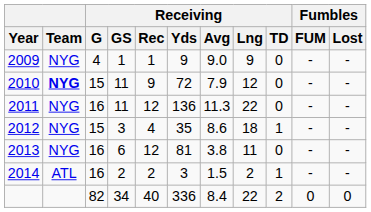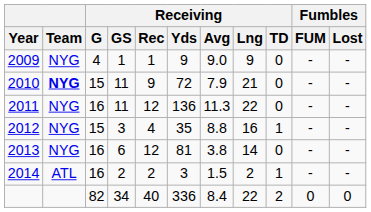 <table class="wikitable">
 <tr>
 <th colspan="2"></th>
 <th colspan="7">Receiving</th>
 <th colspan="2">Fumbles</th>
 </tr>
 <tr>
 <th>Year</th>
 <th>Team</th>
 <th>G</th>
 <th>GS</th>
 <th>Rec</th>
 <th>Yds</th>
 <th>Avg</th>
 <th>Lng</th>
 <th>TD</th>
 <th>FUM</th>
 <th>Lost</th>
 </tr>
 <tr style="text-align:center;">
 <td><a href='#'>2009</a></td>
 <td><a href='#'>NYG</a></td>
 <td>4</td>
 <td>1</td>
 <td>1</td>
 <td>9</td>
 <td>9.0</td>
 <td>9</td>
 <td>0</td>
 <td>-</td>
 <td>-</td>
 </tr>
 <tr style="text-align:center;">
 <td><a href='#'>2010</a></td>
 <td><strong><a href='#'>NYG</a></strong></td>
 <td>15</td>
 <td>11</td>
 <td>9</td>
 <td>72</td>
 <td>7.9</td>
-<td>12</td>
+<td>21</td>
 <td>0</td>
 <td>-</td>
 <td>-</td>
 </tr>
 <tr style="text-align:center;">
 <td><a href='#'>2011</a></td>
 <td><a href='#'>NYG</a></td>
 <td>16</td>
 <td>11</td>
 <td>12</td>
 <td>136</td>
 <td>11.3</td>
 <td>22</td>
 <td>0</td>
 <td>-</td>
 <td>-</td>
 </tr>
 <tr style="text-align:center;">
 <td><a href='#'>2012</a></td>
 <td><a href='#'>NYG</a></td>
 <td>15</td>
 <td>3</td>
 <td>4</td>
 <td>35</td>
-<td>8.6</td>
-<td>18</td>
+<td>8.8</td>
+<td>16</td>
 <td>1</td>
 <td>-</td>
 <td>-</td>
 </tr>
 <tr style="text-align:center;">
 <td><a href='#'>2013</a></td>
 <td><a href='#'>NYG</a></td>
 <td>16</td>
 <td>6</td>
 <td>12</td>
 <td>81</td>
 <td>3.8</td>
-<td>11</td>
+<td>14</td>
 <td>0</td>
 <td>-</td>
 <td>-</td>
 </tr>
 <tr style="text-align:center;">
 <td><a href='#'>2014</a></td>
 <td><a href='#'>ATL</a></td>
 <td>16</td>
 <td>2</td>
 <td>2</td>
 <td>3</td>
 <td>1.5</td>
 <td>2</td>
 <td>1</td>
 <td>-</td>
 <td>-</td>
 </tr>
 <tr style="text-align:center;">
 <td><strong></strong></td>
 <td></td>
 <td>82</td>
 <td>34</td>
 <td>40</td>
 <td>336</td>
 <td>8.4</td>
 <td>22</td>
 <td>2</td>
 <td>0</td>
 <td>0</td>
 </tr>
 </table>
